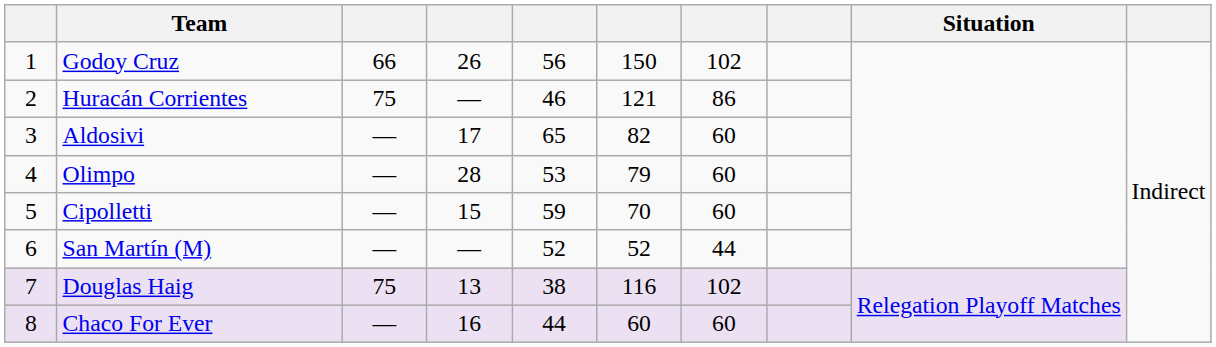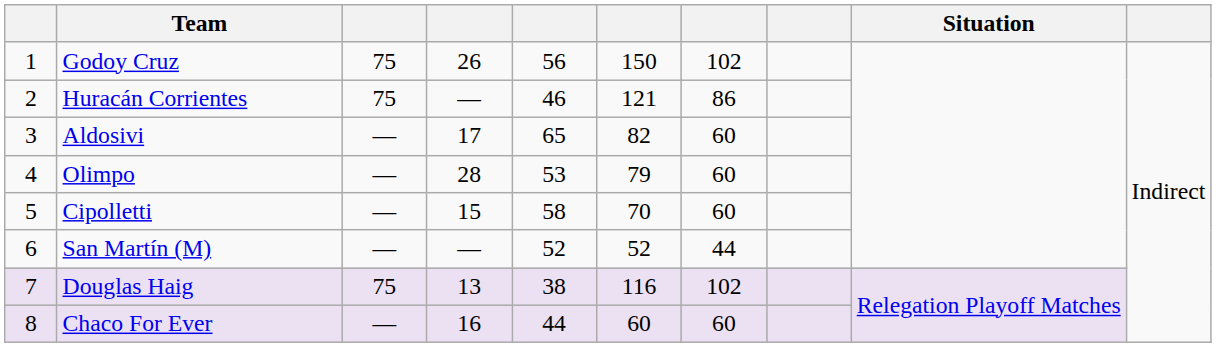 <table class="wikitable" style="text-align: center;">
 <tr>
 <th width=28><br></th>
 <th width=185>Team</th>
 <th width=50></th>
 <th width=50></th>
 <th width=50></th>
 <th width=50></th>
 <th width=50></th>
 <th width=50><br></th>
 <th>Situation</th>
 <th><br></th>
 </tr>
 <tr>
 <td>1</td>
 <td align="left"><a href='#'>Godoy Cruz</a></td>
-<td>66</td>
+<td>75</td>
 <td>26</td>
 <td>56</td>
 <td>150</td>
 <td>102</td>
 <td><strong></strong></td>
 <td rowspan=6></td>
 <td rowspan=8>Indirect</td>
 </tr>
 <tr>
 <td>2</td>
 <td align="left"><a href='#'>Huracán Corrientes</a></td>
 <td>75</td>
 <td>—</td>
 <td>46</td>
 <td>121</td>
 <td>86</td>
 <td><strong></strong></td>
 </tr>
 <tr>
 <td>3</td>
 <td align="left"><a href='#'>Aldosivi</a></td>
 <td>—</td>
 <td>17</td>
 <td>65</td>
 <td>82</td>
 <td>60</td>
 <td><strong></strong></td>
 </tr>
 <tr>
 <td>4</td>
 <td align="left"><a href='#'>Olimpo</a></td>
 <td>—</td>
 <td>28</td>
 <td>53</td>
 <td>79</td>
 <td>60</td>
 <td><strong></strong></td>
 </tr>
 <tr>
 <td>5</td>
 <td align="left"><a href='#'>Cipolletti</a></td>
 <td>—</td>
 <td>15</td>
-<td>59</td>
+<td>58</td>
 <td>70</td>
 <td>60</td>
 <td><strong></strong></td>
 </tr>
 <tr>
 <td>6</td>
 <td align="left"><a href='#'>San Martín (M)</a></td>
 <td>—</td>
 <td>—</td>
 <td>52</td>
 <td>52</td>
 <td>44</td>
 <td><strong></strong></td>
 </tr>
 <tr style="background:#ece0f3;">
 <td>7</td>
 <td align="left"><a href='#'>Douglas Haig</a></td>
 <td>75</td>
 <td>13</td>
 <td>38</td>
 <td>116</td>
 <td>102</td>
 <td><strong></strong></td>
 <td rowspan=2><a href='#'>Relegation Playoff Matches</a></td>
 </tr>
 <tr style="background:#ece0f3;">
 <td>8</td>
 <td align="left"><a href='#'>Chaco For Ever</a></td>
 <td>—</td>
 <td>16</td>
 <td>44</td>
 <td>60</td>
 <td>60</td>
 <td><strong></strong></td>
 </tr>
 </table>
